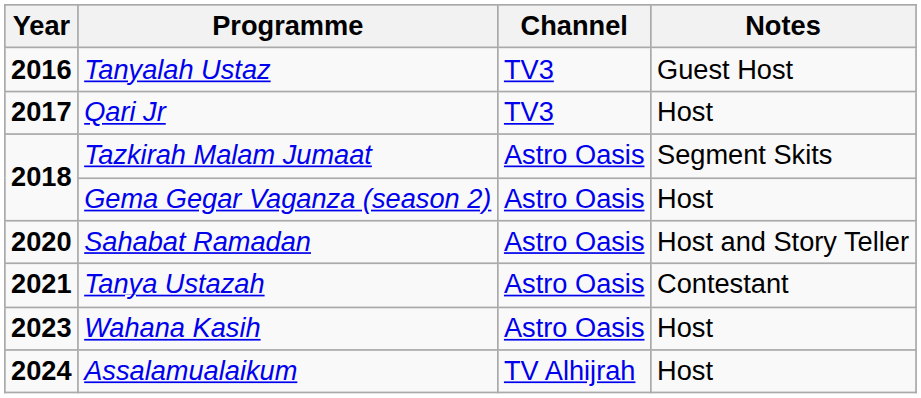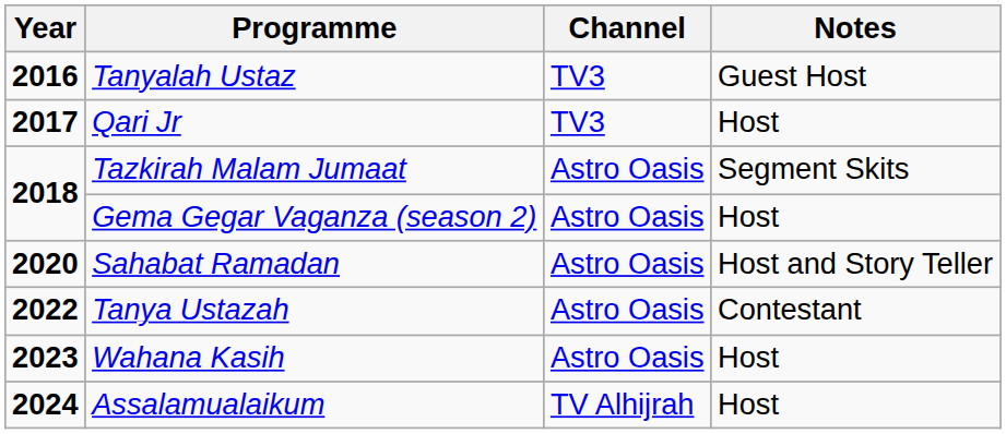 <table class="wikitable">
 <tr>
 <th>Year</th>
 <th>Programme</th>
 <th>Channel</th>
 <th>Notes</th>
 </tr>
 <tr>
 <td><strong>2016</strong></td>
 <td><em><a href='#'>Tanyalah Ustaz</a></em></td>
 <td><a href='#'>TV3</a></td>
 <td>Guest Host</td>
 </tr>
 <tr>
 <td><strong>2017</strong></td>
 <td><em><a href='#'>Qari Jr</a></em></td>
 <td><a href='#'>TV3</a></td>
 <td>Host</td>
 </tr>
 <tr>
 <td rowspan="2"><strong>2018</strong></td>
 <td><em><a href='#'>Tazkirah Malam Jumaat</a></em></td>
 <td><a href='#'>Astro Oasis</a></td>
 <td>Segment Skits</td>
 </tr>
 <tr>
 <td><em><a href='#'>Gema Gegar Vaganza (season 2)</a></em></td>
 <td><a href='#'>Astro Oasis</a></td>
 <td>Host</td>
 </tr>
 <tr>
 <td><strong>2020</strong></td>
 <td><em><a href='#'>Sahabat Ramadan</a></em></td>
 <td><a href='#'>Astro Oasis</a></td>
 <td>Host and Story Teller</td>
 </tr>
 <tr>
-<td><strong>2021</strong></td>
+<td><strong>2022</strong></td>
 <td><em><a href='#'>Tanya Ustazah</a></em></td>
 <td><a href='#'>Astro Oasis</a></td>
 <td>Contestant</td>
 </tr>
 <tr>
 <td><strong>2023</strong></td>
 <td><em><a href='#'>Wahana Kasih</a></em></td>
 <td><a href='#'>Astro Oasis</a></td>
 <td>Host</td>
 </tr>
 <tr>
 <td><strong>2024</strong></td>
 <td><em><a href='#'>Assalamualaikum</a></em></td>
 <td><a href='#'>TV Alhijrah</a></td>
 <td>Host</td>
 </tr>
 </table>
